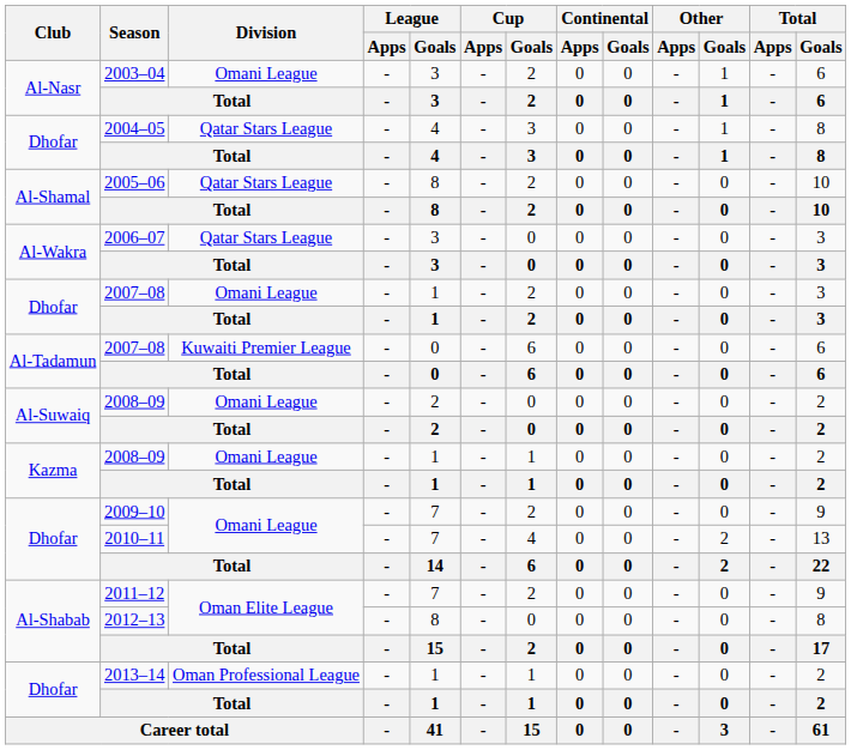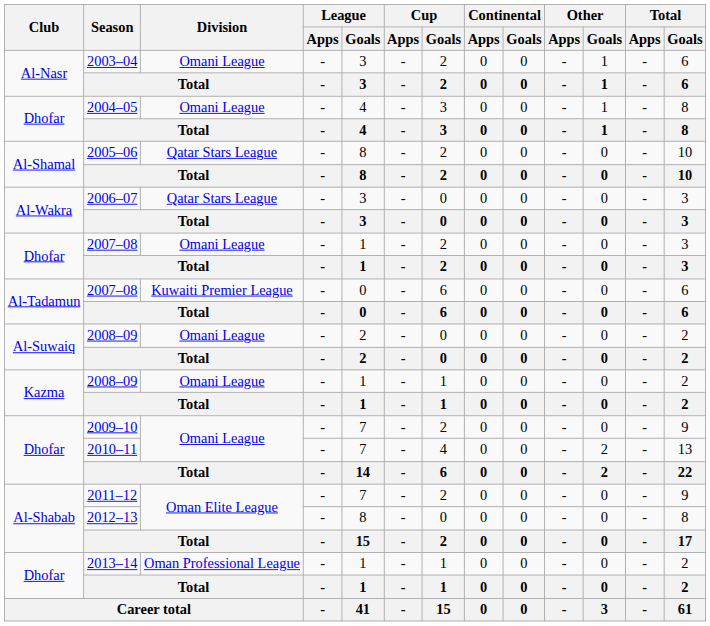 <table class="wikitable" style="text-align: center;">
 <tr>
 <th rowspan="2">Club</th>
 <th rowspan="2">Season</th>
 <th rowspan="2">Division</th>
 <th colspan="2">League</th>
 <th colspan="2">Cup</th>
 <th colspan="2">Continental</th>
 <th colspan="2">Other</th>
 <th colspan="2">Total</th>
 </tr>
 <tr>
 <th>Apps</th>
 <th>Goals</th>
 <th>Apps</th>
 <th>Goals</th>
 <th>Apps</th>
 <th>Goals</th>
 <th>Apps</th>
 <th>Goals</th>
 <th>Apps</th>
 <th>Goals</th>
 </tr>
 <tr>
 <td rowspan="2"><a href='#'>Al-Nasr</a></td>
 <td><a href='#'>2003–04</a></td>
 <td rowspan="1"><a href='#'>Omani League</a></td>
 <td>-</td>
 <td>3</td>
 <td>-</td>
 <td>2</td>
 <td>0</td>
 <td>0</td>
 <td>-</td>
 <td>1</td>
 <td>-</td>
 <td>6</td>
 </tr>
 <tr>
 <th colspan="2">Total</th>
 <th>-</th>
 <th>3</th>
 <th>-</th>
 <th>2</th>
 <th>0</th>
 <th>0</th>
 <th>-</th>
 <th>1</th>
 <th>-</th>
 <th>6</th>
 </tr>
 <tr>
 <td rowspan="2"><a href='#'>Dhofar</a></td>
 <td><a href='#'>2004–05</a></td>
-<td rowspan="1"><a href='#'>Qatar Stars League</a></td>
+<td rowspan="1"><a href='#'>Omani League</a></td>
 <td>-</td>
 <td>4</td>
 <td>-</td>
 <td>3</td>
 <td>0</td>
 <td>0</td>
 <td>-</td>
 <td>1</td>
 <td>-</td>
 <td>8</td>
 </tr>
 <tr>
 <th colspan="2">Total</th>
 <th>-</th>
 <th>4</th>
 <th>-</th>
 <th>3</th>
 <th>0</th>
 <th>0</th>
 <th>-</th>
 <th>1</th>
 <th>-</th>
 <th>8</th>
 </tr>
 <tr>
 <td rowspan="2"><a href='#'>Al-Shamal</a></td>
 <td><a href='#'>2005–06</a></td>
 <td rowspan="1"><a href='#'>Qatar Stars League</a></td>
 <td>-</td>
 <td>8</td>
 <td>-</td>
 <td>2</td>
 <td>0</td>
 <td>0</td>
 <td>-</td>
 <td>0</td>
 <td>-</td>
 <td>10</td>
 </tr>
 <tr>
 <th colspan="2">Total</th>
 <th>-</th>
 <th>8</th>
 <th>-</th>
 <th>2</th>
 <th>0</th>
 <th>0</th>
 <th>-</th>
 <th>0</th>
 <th>-</th>
 <th>10</th>
 </tr>
 <tr>
 <td rowspan="2"><a href='#'>Al-Wakra</a></td>
 <td><a href='#'>2006–07</a></td>
 <td rowspan="1"><a href='#'>Qatar Stars League</a></td>
 <td>-</td>
 <td>3</td>
 <td>-</td>
 <td>0</td>
 <td>0</td>
 <td>0</td>
 <td>-</td>
 <td>0</td>
 <td>-</td>
 <td>3</td>
 </tr>
 <tr>
 <th colspan="2">Total</th>
 <th>-</th>
 <th>3</th>
 <th>-</th>
 <th>0</th>
 <th>0</th>
 <th>0</th>
 <th>-</th>
 <th>0</th>
 <th>-</th>
 <th>3</th>
 </tr>
 <tr>
 <td rowspan="2"><a href='#'>Dhofar</a></td>
 <td><a href='#'>2007–08</a></td>
 <td rowspan="1"><a href='#'>Omani League</a></td>
 <td>-</td>
 <td>1</td>
 <td>-</td>
 <td>2</td>
 <td>0</td>
 <td>0</td>
 <td>-</td>
 <td>0</td>
 <td>-</td>
 <td>3</td>
 </tr>
 <tr>
 <th colspan="2">Total</th>
 <th>-</th>
 <th>1</th>
 <th>-</th>
 <th>2</th>
 <th>0</th>
 <th>0</th>
 <th>-</th>
 <th>0</th>
 <th>-</th>
 <th>3</th>
 </tr>
 <tr>
 <td rowspan="2"><a href='#'>Al-Tadamun</a></td>
 <td><a href='#'>2007–08</a></td>
 <td rowspan="1"><a href='#'>Kuwaiti Premier League</a></td>
 <td>-</td>
 <td>0</td>
 <td>-</td>
 <td>6</td>
 <td>0</td>
 <td>0</td>
 <td>-</td>
 <td>0</td>
 <td>-</td>
 <td>6</td>
 </tr>
 <tr>
 <th colspan="2">Total</th>
 <th>-</th>
 <th>0</th>
 <th>-</th>
 <th>6</th>
 <th>0</th>
 <th>0</th>
 <th>-</th>
 <th>0</th>
 <th>-</th>
 <th>6</th>
 </tr>
 <tr>
 <td rowspan="2"><a href='#'>Al-Suwaiq</a></td>
 <td><a href='#'>2008–09</a></td>
 <td rowspan="1"><a href='#'>Omani League</a></td>
 <td>-</td>
 <td>2</td>
 <td>-</td>
 <td>0</td>
 <td>0</td>
 <td>0</td>
 <td>-</td>
 <td>0</td>
 <td>-</td>
 <td>2</td>
 </tr>
 <tr>
 <th colspan="2">Total</th>
 <th>-</th>
 <th>2</th>
 <th>-</th>
 <th>0</th>
 <th>0</th>
 <th>0</th>
 <th>-</th>
 <th>0</th>
 <th>-</th>
 <th>2</th>
 </tr>
 <tr>
 <td rowspan="2"><a href='#'>Kazma</a></td>
 <td><a href='#'>2008–09</a></td>
 <td rowspan="1"><a href='#'>Omani League</a></td>
 <td>-</td>
 <td>1</td>
 <td>-</td>
 <td>1</td>
 <td>0</td>
 <td>0</td>
 <td>-</td>
 <td>0</td>
 <td>-</td>
 <td>2</td>
 </tr>
 <tr>
 <th colspan="2">Total</th>
 <th>-</th>
 <th>1</th>
 <th>-</th>
 <th>1</th>
 <th>0</th>
 <th>0</th>
 <th>-</th>
 <th>0</th>
 <th>-</th>
 <th>2</th>
 </tr>
 <tr>
 <td rowspan="3"><a href='#'>Dhofar</a></td>
 <td><a href='#'>2009–10</a></td>
 <td rowspan="2"><a href='#'>Omani League</a></td>
 <td>-</td>
 <td>7</td>
 <td>-</td>
 <td>2</td>
 <td>0</td>
 <td>0</td>
 <td>-</td>
 <td>0</td>
 <td>-</td>
 <td>9</td>
 </tr>
 <tr>
 <td><a href='#'>2010–11</a></td>
 <td>-</td>
 <td>7</td>
 <td>-</td>
 <td>4</td>
 <td>0</td>
 <td>0</td>
 <td>-</td>
 <td>2</td>
 <td>-</td>
 <td>13</td>
 </tr>
 <tr>
 <th colspan="2">Total</th>
 <th>-</th>
 <th>14</th>
 <th>-</th>
 <th>6</th>
 <th>0</th>
 <th>0</th>
 <th>-</th>
 <th>2</th>
 <th>-</th>
 <th>22</th>
 </tr>
 <tr>
 <td rowspan="3"><a href='#'>Al-Shabab</a></td>
 <td><a href='#'>2011–12</a></td>
 <td rowspan="2"><a href='#'>Oman Elite League</a></td>
 <td>-</td>
 <td>7</td>
 <td>-</td>
 <td>2</td>
 <td>0</td>
 <td>0</td>
 <td>-</td>
 <td>0</td>
 <td>-</td>
 <td>9</td>
 </tr>
 <tr>
 <td><a href='#'>2012–13</a></td>
 <td>-</td>
 <td>8</td>
 <td>-</td>
 <td>0</td>
 <td>0</td>
 <td>0</td>
 <td>-</td>
 <td>0</td>
 <td>-</td>
 <td>8</td>
 </tr>
 <tr>
 <th colspan="2">Total</th>
 <th>-</th>
 <th>15</th>
 <th>-</th>
 <th>2</th>
 <th>0</th>
 <th>0</th>
 <th>-</th>
 <th>0</th>
 <th>-</th>
 <th>17</th>
 </tr>
 <tr>
 <td rowspan="2"><a href='#'>Dhofar</a></td>
 <td><a href='#'>2013–14</a></td>
 <td rowspan="1"><a href='#'>Oman Professional League</a></td>
 <td>-</td>
 <td>1</td>
 <td>-</td>
 <td>1</td>
 <td>0</td>
 <td>0</td>
 <td>-</td>
 <td>0</td>
 <td>-</td>
 <td>2</td>
 </tr>
 <tr>
 <th colspan="2">Total</th>
 <th>-</th>
 <th>1</th>
 <th>-</th>
 <th>1</th>
 <th>0</th>
 <th>0</th>
 <th>-</th>
 <th>0</th>
 <th>-</th>
 <th>2</th>
 </tr>
 <tr>
 <th colspan="3">Career total</th>
 <th>-</th>
 <th>41</th>
 <th>-</th>
 <th>15</th>
 <th>0</th>
 <th>0</th>
 <th>-</th>
 <th>3</th>
 <th>-</th>
 <th>61</th>
 </tr>
 </table>
